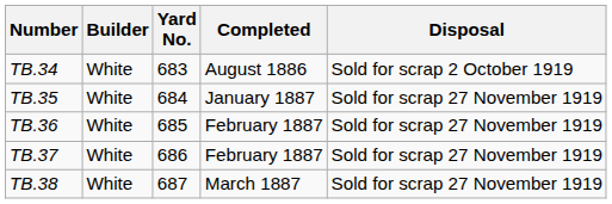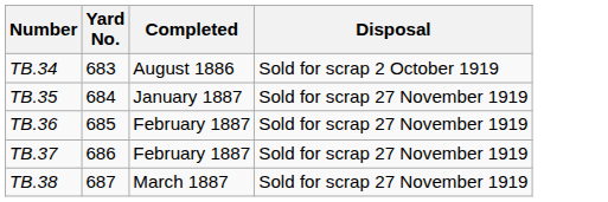 <table class="wikitable">
 <tr>
 <th>Number</th>
-<th>Builder</th>
 <th>Yard <br>No.</th>
 <th>Completed</th>
 <th>Disposal</th>
 </tr>
 <tr>
 <td><em>TB.34</em></td>
-<td>White</td>
 <td>683</td>
 <td>August 1886</td>
 <td>Sold for scrap 2 October 1919</td>
 </tr>
 <tr>
 <td><em>TB.35</em></td>
-<td>White</td>
 <td>684</td>
 <td>January 1887</td>
 <td>Sold for scrap 27 November 1919</td>
 </tr>
 <tr>
 <td><em>TB.36</em></td>
-<td>White</td>
 <td>685</td>
 <td>February 1887</td>
 <td>Sold for scrap 27 November 1919</td>
 </tr>
 <tr>
 <td><em>TB.37</em></td>
-<td>White</td>
 <td>686</td>
 <td>February 1887</td>
 <td>Sold for scrap 27 November 1919</td>
 </tr>
 <tr>
 <td><em>TB.38</em></td>
-<td>White</td>
 <td>687</td>
 <td>March 1887</td>
 <td>Sold for scrap 27 November 1919</td>
 </tr>
 </table>
